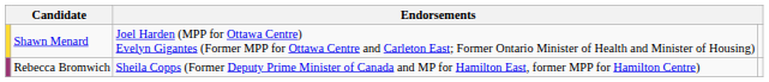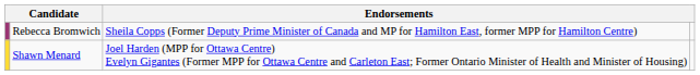 <table class="wikitable">
 <tr>
 <th colspan="2" align="center">Candidate</th>
 <th colspan="2" align="center">Endorsements</th>
+</tr>
+<tr>
+<td style="background-color:#9a3573;"></td>
+<td style="text-align:left;">Rebecca Bromwich</td>
+<td><a href='#'>Sheila Copps</a> (Former <a href='#'>Deputy Prime Minister of Canada</a> and MP for <a href='#'>Hamilton East</a>, former MPP for <a href='#'>Hamilton Centre</a>)</td>
+<td></td>
 </tr>
 <tr>
 <td style="background-color:#FEDC34;"></td>
 <td style="text-align:left;"><a href='#'>Shawn Menard</a></td>
 <td><a href='#'>Joel Harden</a> (MPP for <a href='#'>Ottawa Centre</a>)<br> <a href='#'>Evelyn Gigantes</a> (Former MPP for <a href='#'>Ottawa Centre</a> and <a href='#'>Carleton East</a>; Former Ontario Minister of Health and Minister of Housing)</td>
 <td></td>
 </tr>
-<tr>
-<td style="background-color:#9a3573;"></td>
-<td style="text-align:left;">Rebecca Bromwich</td>
-<td><a href='#'>Sheila Copps</a> (Former <a href='#'>Deputy Prime Minister of Canada</a> and MP for <a href='#'>Hamilton East</a>, former MPP for <a href='#'>Hamilton Centre</a>)</td>
-<td></td>
-</tr>
 </table>
